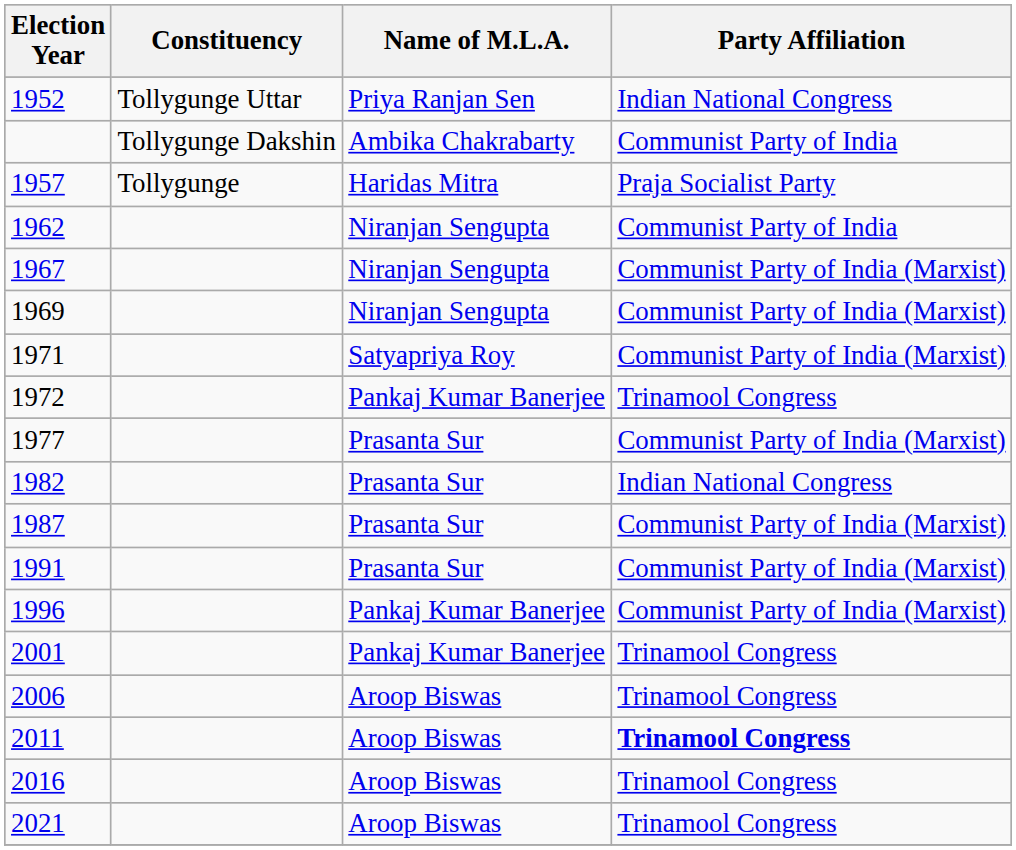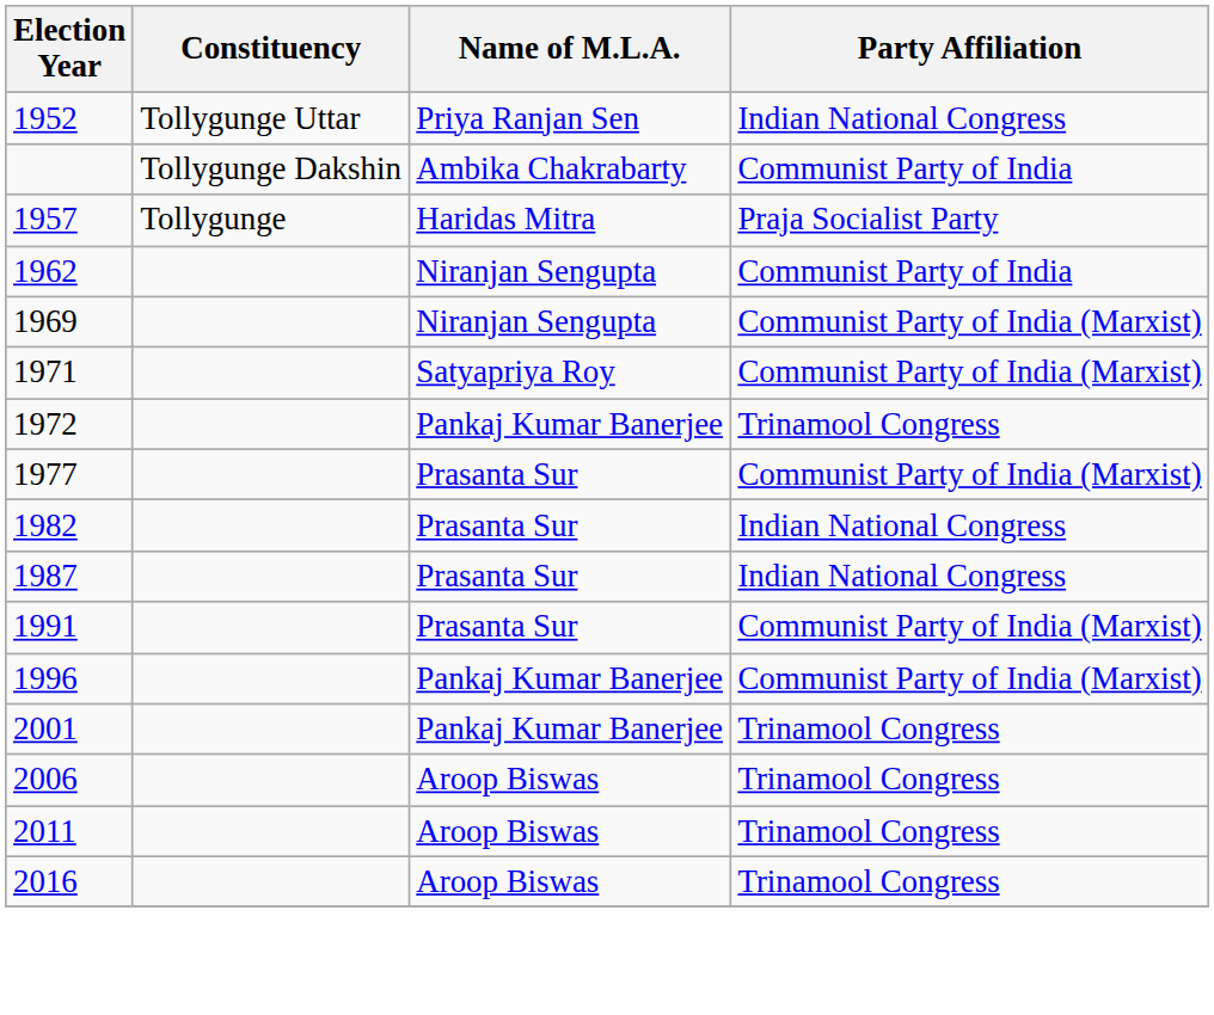 <table class="wikitable sortable"ìÍĦĤĠčw>
 <tr>
 <th>Election<br> Year</th>
 <th>Constituency</th>
 <th>Name of M.L.A.</th>
 <th>Party Affiliation</th>
 </tr>
 <tr>
 <td><a href='#'>1952</a></td>
 <td>Tollygunge Uttar</td>
 <td><a href='#'>Priya Ranjan Sen</a></td>
 <td><a href='#'>Indian National Congress</a></td>
 </tr>
 <tr>
 <td></td>
 <td>Tollygunge Dakshin</td>
 <td><a href='#'>Ambika Chakrabarty</a></td>
 <td><a href='#'>Communist Party of India</a></td>
 </tr>
 <tr>
 <td><a href='#'>1957</a></td>
 <td>Tollygunge</td>
 <td><a href='#'>Haridas Mitra</a></td>
 <td><a href='#'>Praja Socialist Party</a></td>
 </tr>
 <tr>
 <td><a href='#'>1962</a></td>
 <td></td>
 <td><a href='#'>Niranjan Sengupta</a></td>
 <td><a href='#'>Communist Party of India</a></td>
-</tr>
-<tr>
-<td><a href='#'>1967</a></td>
-<td></td>
-<td><a href='#'>Niranjan Sengupta</a></td>
-<td><a href='#'>Communist Party of India (Marxist)</a></td>
 </tr>
 <tr>
 <td>1969</td>
 <td></td>
 <td><a href='#'>Niranjan Sengupta</a></td>
 <td><a href='#'>Communist Party of India (Marxist)</a></td>
 </tr>
 <tr>
 <td>1971</td>
 <td></td>
 <td><a href='#'>Satyapriya Roy</a></td>
 <td><a href='#'>Communist Party of India (Marxist)</a></td>
 </tr>
 <tr>
 <td>1972</td>
 <td></td>
 <td><a href='#'>Pankaj Kumar Banerjee</a></td>
 <td><a href='#'>Trinamool Congress</a></td>
 </tr>
 <tr>
 <td>1977</td>
 <td></td>
 <td><a href='#'>Prasanta Sur</a></td>
 <td><a href='#'>Communist Party of India (Marxist)</a></td>
 </tr>
 <tr>
 <td><a href='#'>1982</a></td>
 <td></td>
 <td><a href='#'>Prasanta Sur</a></td>
 <td><a href='#'>Indian National Congress</a></td>
 </tr>
 <tr>
 <td><a href='#'>1987</a></td>
 <td></td>
 <td><a href='#'>Prasanta Sur</a></td>
-<td><a href='#'>Communist Party of India (Marxist)</a></td>
+<td><a href='#'>Indian National Congress</a></td>
 </tr>
 <tr>
 <td><a href='#'>1991</a></td>
 <td></td>
 <td><a href='#'>Prasanta Sur</a></td>
 <td><a href='#'>Communist Party of India (Marxist)</a></td>
 </tr>
 <tr>
 <td><a href='#'>1996</a></td>
 <td></td>
 <td><a href='#'>Pankaj Kumar Banerjee</a></td>
 <td><a href='#'>Communist Party of India (Marxist)</a></td>
 </tr>
 <tr>
 <td><a href='#'>2001</a></td>
 <td></td>
 <td><a href='#'>Pankaj Kumar Banerjee</a></td>
 <td><a href='#'>Trinamool Congress</a></td>
 </tr>
 <tr>
 <td><a href='#'>2006</a></td>
 <td></td>
 <td><a href='#'>Aroop Biswas</a></td>
 <td><a href='#'>Trinamool Congress</a></td>
 </tr>
 <tr>
 <td><a href='#'>2011</a></td>
 <td></td>
 <td><a href='#'>Aroop Biswas</a></td>
-<td><strong><a href='#'>Trinamool Congress</a></strong></td>
+<td><a href='#'>Trinamool Congress</a></td>
 </tr>
 <tr>
 <td><a href='#'>2016</a></td>
 <td></td>
 <td><a href='#'>Aroop Biswas</a></td>
 <td><a href='#'>Trinamool Congress</a></td>
 </tr>
 <tr>
-<td><a href='#'>2021</a></td>
-<td></td>
-<td><a href='#'>Aroop Biswas</a></td>
-<td><a href='#'>Trinamool Congress</a></td>
-</tr>
-<tr>
 </tr>
 </table>
